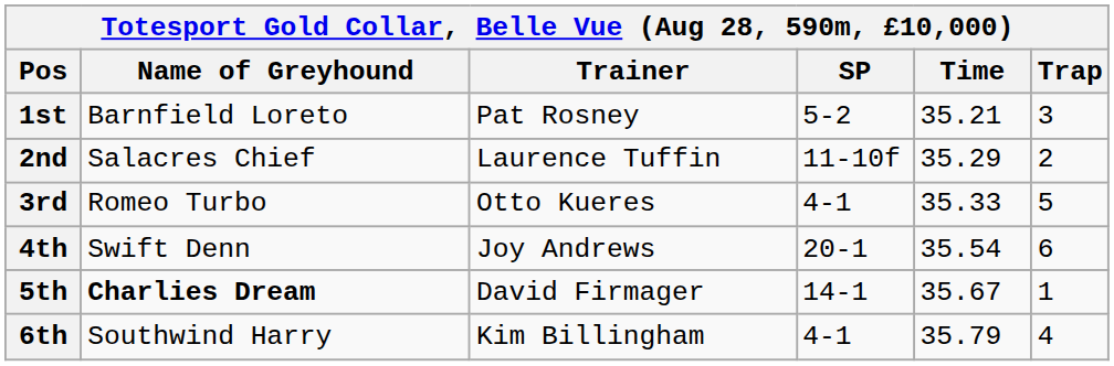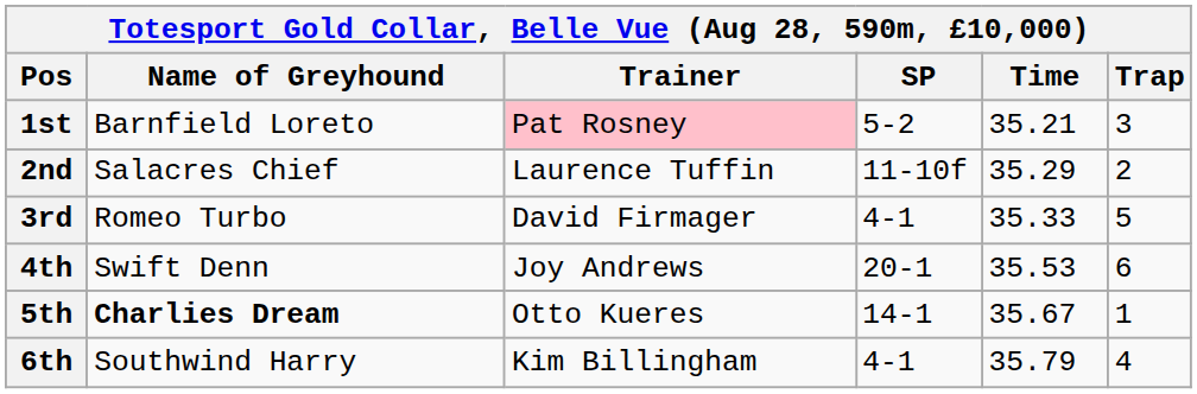 <table class="wikitable">
 <tr>
 <th colspan="6"><a href='#'>Totesport Gold Collar</a>, <a href='#'>Belle Vue</a> (Aug 28, 590m, £10,000)</th>
 </tr>
 <tr>
 <th width=30>Pos</th>
 <th width=180>Name of Greyhound</th>
 <th width=150>Trainer</th>
 <th width=50>SP</th>
 <th width=50>Time</th>
 <th width=30>Trap</th>
 </tr>
 <tr>
 <th>1st</th>
 <td>Barnfield Loreto</td>
-<td>Pat Rosney</td>
+<td style="background: pink;">Pat Rosney</td>
 <td>5-2</td>
 <td>35.21</td>
 <td>3</td>
 </tr>
 <tr>
 <th>2nd</th>
 <td>Salacres Chief</td>
 <td>Laurence Tuffin</td>
 <td>11-10f</td>
 <td>35.29</td>
 <td>2</td>
 </tr>
 <tr>
 <th>3rd</th>
 <td>Romeo Turbo</td>
-<td>Otto Kueres</td>
+<td>David Firmager</td>
 <td>4-1</td>
 <td>35.33</td>
 <td>5</td>
 </tr>
 <tr>
 <th>4th</th>
 <td>Swift Denn</td>
 <td>Joy Andrews</td>
 <td>20-1</td>
-<td>35.54</td>
+<td>35.53</td>
 <td>6</td>
 </tr>
 <tr>
 <th>5th</th>
 <td><strong>Charlies Dream</strong></td>
-<td>David Firmager</td>
+<td>Otto Kueres</td>
 <td>14-1</td>
 <td>35.67</td>
 <td>1</td>
 </tr>
 <tr>
 <th>6th</th>
 <td>Southwind Harry</td>
 <td>Kim Billingham</td>
 <td>4-1</td>
 <td>35.79</td>
 <td>4</td>
 </tr>
 </table>
